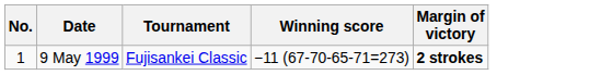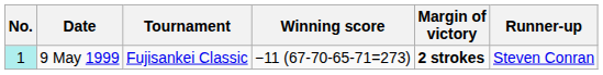 <table class="wikitable" style="font-size:95%;">
 <tr>
 <th>No.</th>
 <th>Date</th>
 <th>Tournament</th>
 <th>Winning score</th>
 <th>Margin of<br>victory</th>
+<th>Runner-up</th>
 </tr>
 <tr>
-<td align=center>1</td>
+<td align=center style="background: paleturquoise;">1</td>
 <td align=right>9 May <a href='#'>1999</a></td>
 <td><a href='#'>Fujisankei Classic</a></td>
 <td>−11 (67-70-65-71=273)</td>
 <td><strong>2 strokes</strong></td>
+<td> <a href='#'>Steven Conran</a></td>
 </tr>
 </table>
